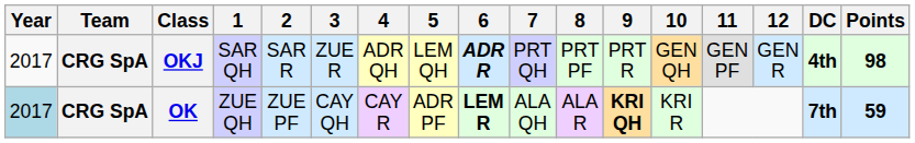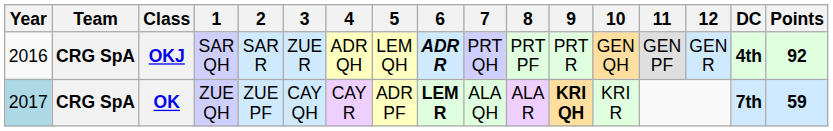 <table class="wikitable" style="text-align:center; font-size:85%">
 <tr>
 <th>Year</th>
 <th>Team</th>
 <th>Class</th>
 <th>1</th>
 <th>2</th>
 <th>3</th>
 <th>4</th>
 <th>5</th>
 <th>6</th>
 <th>7</th>
 <th>8</th>
 <th>9</th>
 <th>10</th>
 <th>11</th>
 <th>12</th>
 <th>DC</th>
 <th>Points</th>
 </tr>
 <tr>
-<td>2017</td>
+<td>2016</td>
 <th nowrap>CRG SpA</th>
 <th><a href='#'>OKJ</a></th>
 <td style="background:#CFCFFF;">SAR<br>QH<br></td>
 <td style="background:#CFEAFF;">SAR<br>R<br></td>
 <td style="background:#CFEAFF;">ZUE<br>R<br></td>
 <td style="background:#FFFFBF;">ADR<br>QH<br></td>
 <td style="background:#FFFFBF;">LEM<br>QH<br></td>
 <td style="background:#CFEAFF;"><strong><em>ADR<br>R</em></strong><br></td>
 <td style="background:#CFCFFF;">PRT<br>QH<br></td>
 <td style="background:#DFFFDF;">PRT<br>PF<br></td>
 <td style="background:#DFFFDF;">PRT<br>R<br></td>
 <td style="background:#FFDF9F;">GEN<br>QH<br></td>
 <td style="background:#DFDFDF;">GEN<br>PF<br></td>
 <td style="background:#CFEAFF;">GEN<br>R<br></td>
 <th style="background:#DFFFDF;">4th</th>
-<th style="background:#DFFFDF;">98</th>
+<th style="background:#DFFFDF;">92</th>
 </tr>
 <tr>
 <td style="background: lightblue;">2017</td>
 <th>CRG SpA</th>
 <th><a href='#'>OK</a></th>
 <td style="background:#CFCFFF;">ZUE<br>QH<br></td>
 <td style="background:#CFEAFF;">ZUE<br>PF<br></td>
 <td style="background:#CFEAFF;">CAY<br>QH<br></td>
 <td style="background:#EFCFFF;">CAY<br>R<br></td>
 <td style="background:#FFFFBF;">ADR<br>PF<br></td>
 <td style="background:#DFFFDF;"><strong>LEM<br>R</strong><br></td>
 <td style="background:#DFFFDF;">ALA<br>QH<br></td>
 <td style="background:#EFCFFF;">ALA<br>R<br></td>
 <td style="background:#FFDF9F;"><strong>KRI<br>QH<br></strong></td>
 <td style="background:#DFFFDF;">KRI<br>R<br></td>
 <td colspan=2></td>
 <th style="background:#CFEAFF;">7th</th>
 <th style="background:#CFEAFF;">59</th>
 </tr>
 </table>
